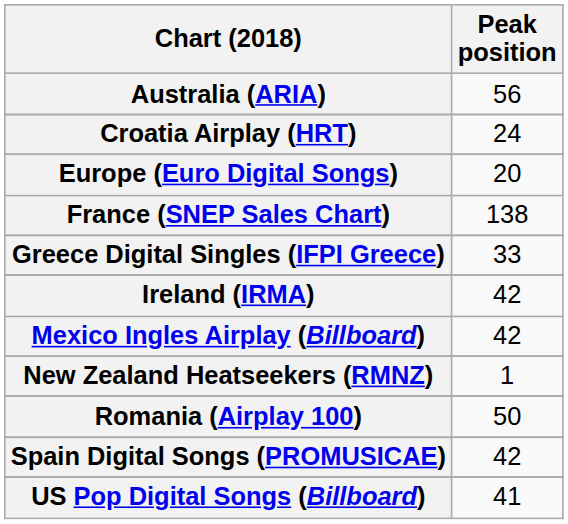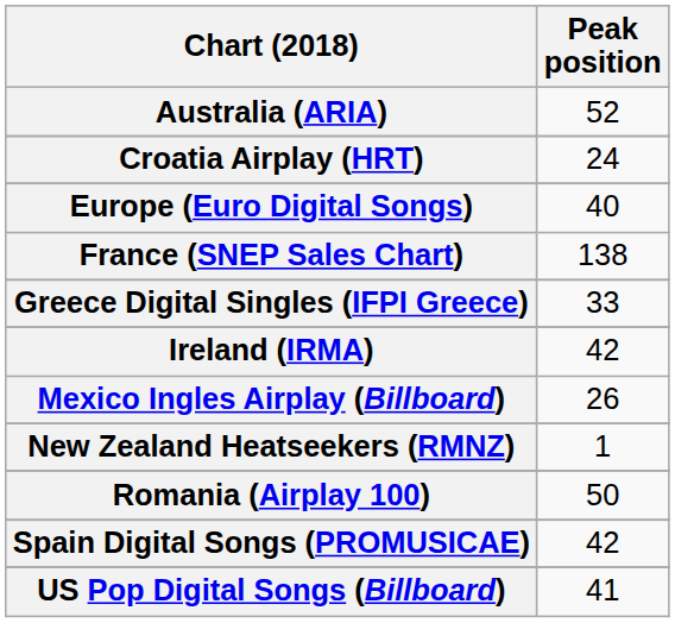 <table class="wikitable sortable plainrowheaders" style="text-align:center">
 <tr>
 <th scope="col">Chart (2018)</th>
 <th scope="col">Peak<br> position</th>
 </tr>
 <tr>
 <th scope="row">Australia (<a href='#'>ARIA</a>)</th>
-<td>56</td>
+<td>52</td>
 </tr>
 <tr>
 </tr>
 <tr>
 </tr>
 <tr>
 </tr>
 <tr>
 </tr>
 <tr>
 <th scope="row">Croatia Airplay (<a href='#'>HRT</a>)</th>
 <td>24</td>
 </tr>
 <tr>
 </tr>
 <tr>
 <th scope="row">Europe (<a href='#'>Euro Digital Songs</a>)</th>
-<td>20</td>
+<td>40</td>
 </tr>
 <tr>
 <th scope="row">France (<a href='#'>SNEP Sales Chart</a>)</th>
 <td align="center">138</td>
 </tr>
 <tr>
 </tr>
 <tr>
 <th scope="row">Greece Digital Singles (<a href='#'>IFPI Greece</a>)</th>
 <td>33</td>
 </tr>
 <tr>
 </tr>
 <tr>
 </tr>
 <tr>
 <th scope="row">Ireland (<a href='#'>IRMA</a>)</th>
 <td>42</td>
 </tr>
 <tr>
 <th scope="row"><a href='#'>Mexico Ingles Airplay</a> (<em><a href='#'>Billboard</a></em>)</th>
-<td>42</td>
+<td>26</td>
 </tr>
 <tr>
 </tr>
 <tr>
 </tr>
 <tr>
 <th scope="row">New Zealand Heatseekers (<a href='#'>RMNZ</a>)</th>
 <td>1</td>
 </tr>
 <tr>
 </tr>
 <tr>
 </tr>
 <tr>
 <th scope="row">Romania (<a href='#'>Airplay 100</a>)</th>
 <td>50</td>
 </tr>
 <tr>
 </tr>
 <tr>
 </tr>
 <tr>
 <th scope="row">Spain Digital Songs (<a href='#'>PROMUSICAE</a>)</th>
 <td>42</td>
 </tr>
 <tr>
 </tr>
 <tr>
 </tr>
 <tr>
 </tr>
 <tr>
 </tr>
 <tr>
 </tr>
 <tr>
 </tr>
 <tr>
 <th scope="row">US <a href='#'>Pop Digital Songs</a> (<em><a href='#'>Billboard</a></em>)</th>
 <td>41</td>
 </tr>
 </table>
